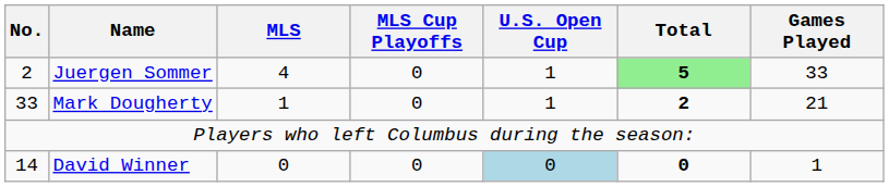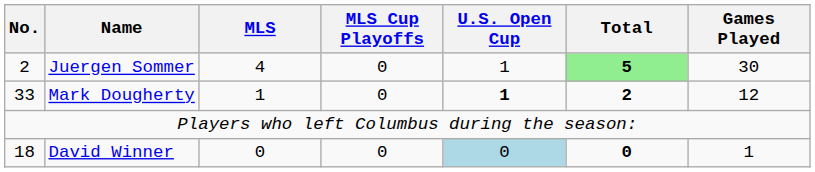 <table class="wikitable sortable" style="text-align: center;">
 <tr>
 <th rowspan=1>No.</th>
 <th rowspan=1>Name</th>
 <th style="width:85px;"><a href='#'>MLS</a></th>
 <th style="width:85px;"><a href='#'>MLS Cup Playoffs</a></th>
 <th style="width:85px;"><a href='#'>U.S. Open Cup</a></th>
 <th style="width:85px;"><strong>Total</strong></th>
 <th style="width:85px;"><strong>Games Played</strong></th>
 </tr>
 <tr>
 <td>2</td>
 <td align=left> <a href='#'>Juergen Sommer</a></td>
 <td>4</td>
 <td>0</td>
 <td>1</td>
 <td style="background: lightgreen;"><strong>5</strong></td>
-<td>33</td>
+<td>30</td>
 </tr>
 <tr>
 <td>33</td>
 <td align=left> <a href='#'>Mark Dougherty</a></td>
 <td>1</td>
 <td>0</td>
-<td>1</td>
+<td><strong>1</strong></td>
 <td><strong>2</strong></td>
-<td>21</td>
+<td>12</td>
 </tr>
 <tr>
 <td colspan=9 align=center><em>Players who left Columbus during the season:</em></td>
 </tr>
 <tr>
-<td>14</td>
+<td>18</td>
 <td align=left> <a href='#'>David Winner</a></td>
 <td>0</td>
 <td>0</td>
 <td style="background: lightblue;">0</td>
 <td><strong>0</strong></td>
 <td>1</td>
 </tr>
 </table>
